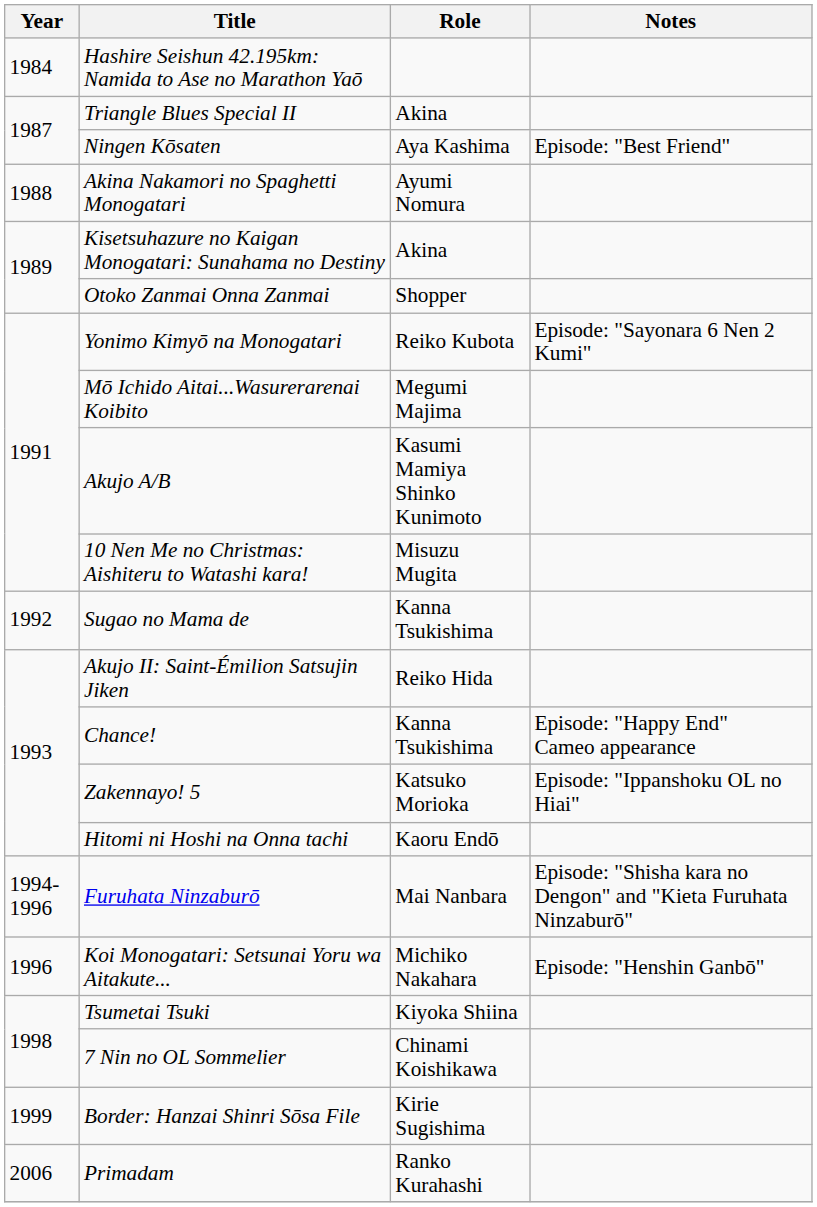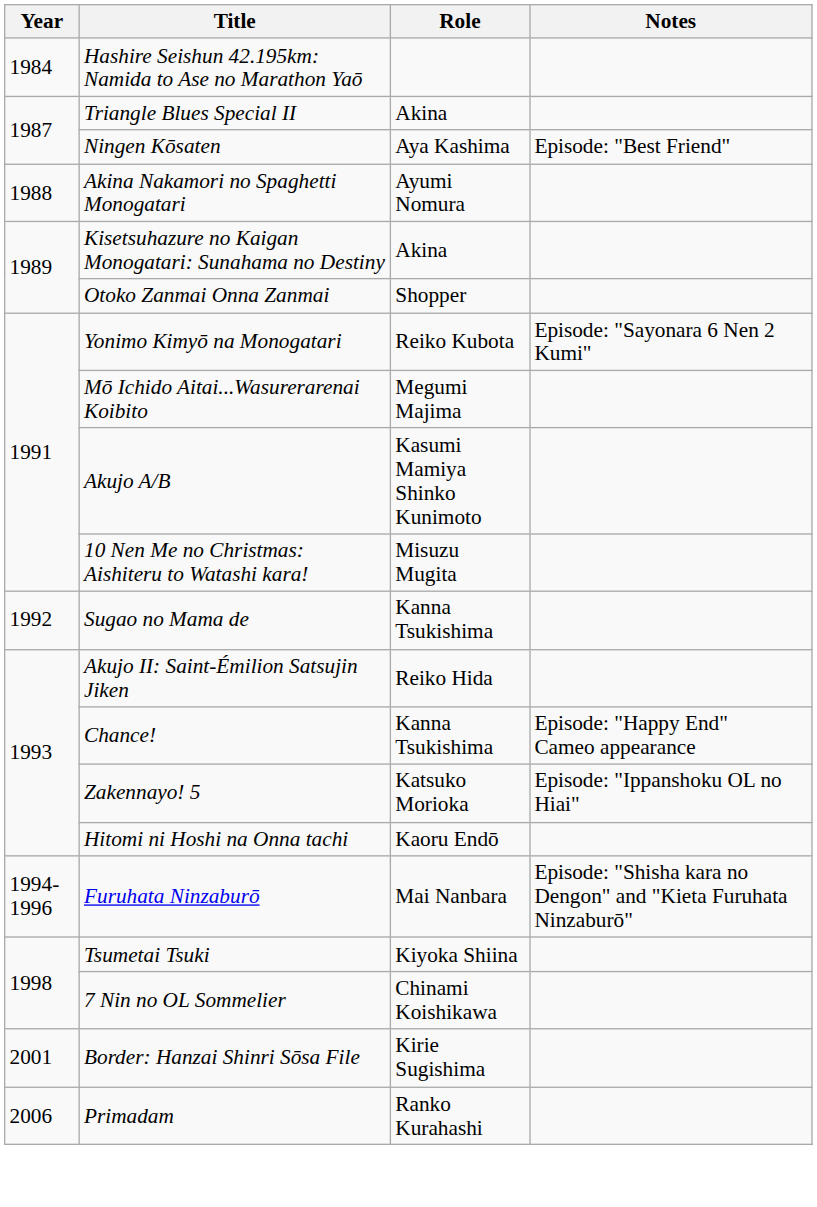 <table class=wikitable>
 <tr>
 <th>Year</th>
 <th>Title</th>
 <th>Role</th>
 <th>Notes</th>
 </tr>
 <tr>
 <td>1984</td>
 <td><em>Hashire Seishun 42.195km: Namida to Ase no Marathon Yaō</em></td>
 <td></td>
 <td></td>
 </tr>
 <tr>
 <td rowspan="2">1987</td>
 <td><em>Triangle Blues Special II</em></td>
 <td>Akina</td>
 <td></td>
 </tr>
 <tr>
 <td><em>Ningen Kōsaten</em></td>
 <td>Aya Kashima</td>
 <td>Episode: "Best Friend"</td>
 </tr>
 <tr>
 <td>1988</td>
 <td><em>Akina Nakamori no Spaghetti Monogatari</em></td>
 <td>Ayumi Nomura</td>
 <td></td>
 </tr>
 <tr>
 <td rowspan="2">1989</td>
 <td><em>Kisetsuhazure no Kaigan Monogatari: Sunahama no Destiny</em></td>
 <td>Akina</td>
 <td></td>
 </tr>
 <tr>
 <td><em>Otoko Zanmai Onna Zanmai</em></td>
 <td>Shopper</td>
 <td></td>
 </tr>
 <tr>
 <td rowspan="4">1991</td>
 <td><em>Yonimo Kimyō na Monogatari</em></td>
 <td>Reiko Kubota</td>
 <td>Episode: "Sayonara 6 Nen 2 Kumi"</td>
 </tr>
 <tr>
 <td><em>Mō Ichido Aitai...Wasurerarenai Koibito</em></td>
 <td>Megumi Majima</td>
 <td></td>
 </tr>
 <tr>
 <td><em>Akujo A/B</em></td>
 <td>Kasumi Mamiya<br>Shinko Kunimoto </td>
 <td></td>
 </tr>
 <tr>
 <td><em>10 Nen Me no Christmas: Aishiteru to Watashi kara!</em></td>
 <td>Misuzu Mugita</td>
 <td></td>
 </tr>
 <tr>
 <td>1992</td>
 <td><em>Sugao no Mama de</em></td>
 <td>Kanna Tsukishima</td>
 <td></td>
 </tr>
 <tr>
 <td rowspan="4">1993</td>
 <td><em>Akujo II: Saint-Émilion Satsujin Jiken</em></td>
 <td>Reiko Hida</td>
 <td></td>
 </tr>
 <tr>
 <td><em>Chance!</em></td>
 <td>Kanna Tsukishima</td>
 <td>Episode: "Happy End"<br>Cameo appearance</td>
 </tr>
 <tr>
 <td><em>Zakennayo! 5</em></td>
 <td>Katsuko Morioka</td>
 <td>Episode: "Ippanshoku OL no Hiai"</td>
 </tr>
 <tr>
 <td><em>Hitomi ni Hoshi na Onna tachi</em></td>
 <td>Kaoru Endō</td>
 <td></td>
 </tr>
 <tr>
 <td>1994-1996</td>
 <td><em><a href='#'>Furuhata Ninzaburō</a></em></td>
 <td>Mai Nanbara</td>
 <td>Episode: "Shisha kara no Dengon" and "Kieta Furuhata Ninzaburō"</td>
 </tr>
 <tr>
-<td>1996</td>
-<td><em>Koi Monogatari: Setsunai Yoru wa Aitakute...</em></td>
-<td>Michiko Nakahara</td>
-<td>Episode: "Henshin Ganbō"</td>
-</tr>
-<tr>
 <td rowspan="2">1998</td>
 <td><em>Tsumetai Tsuki</em></td>
 <td>Kiyoka Shiina</td>
 <td></td>
 </tr>
 <tr>
 <td><em>7 Nin no OL Sommelier</em></td>
 <td>Chinami Koishikawa</td>
 <td></td>
 </tr>
 <tr>
-<td>1999</td>
+<td>2001</td>
 <td><em>Border: Hanzai Shinri Sōsa File</em></td>
 <td>Kirie Sugishima</td>
 <td></td>
 </tr>
 <tr>
 <td>2006</td>
 <td><em>Primadam</em></td>
 <td>Ranko Kurahashi</td>
 <td></td>
 </tr>
 <tr>
 </tr>
 </table>
